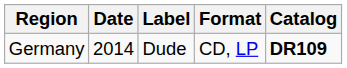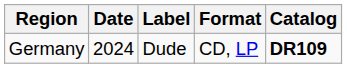 <table class="wikitable">
 <tr>
 <th>Region</th>
 <th>Date</th>
 <th>Label</th>
 <th>Format</th>
 <th>Catalog</th>
 </tr>
 <tr>
 <td>Germany</td>
-<td>2014</td>
+<td>2024</td>
 <td>Dude</td>
 <td>CD, <a href='#'>LP</a></td>
 <td><strong>DR109</strong></td>
 </tr>
 </table>
